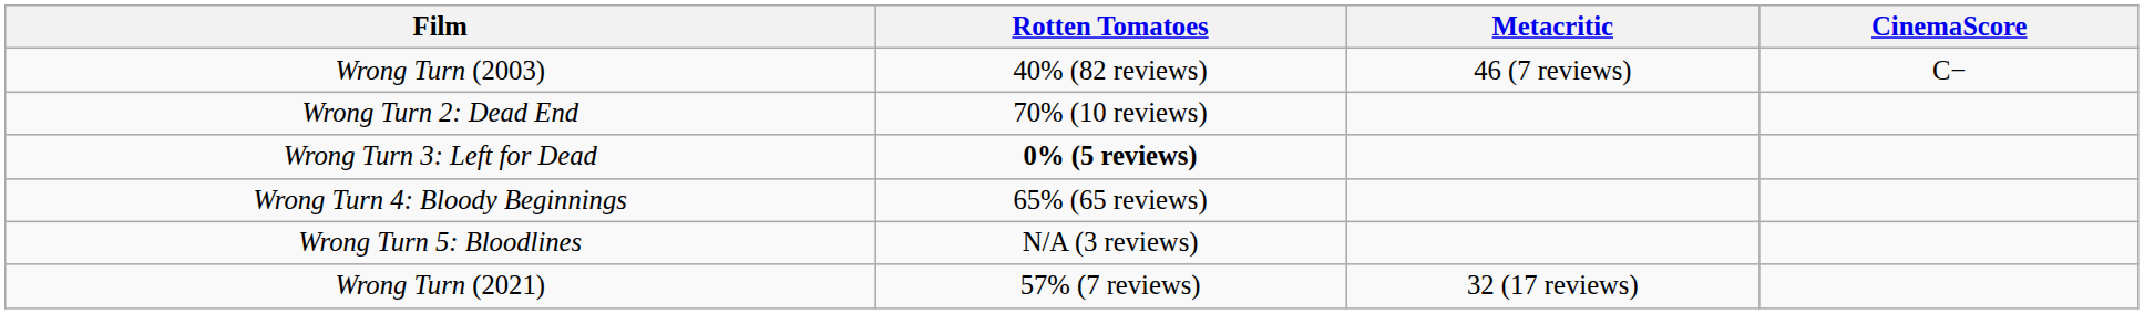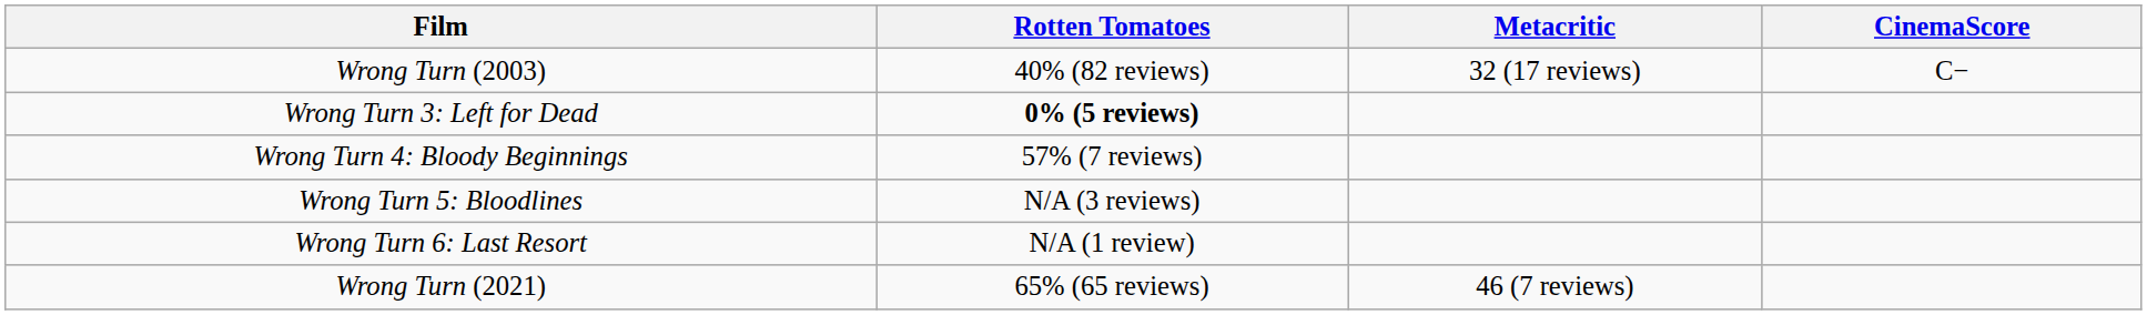 <table class="wikitable" style="width:99%; text-align:center;">
 <tr>
 <th>Film</th>
 <th><a href='#'>Rotten Tomatoes</a></th>
 <th><a href='#'>Metacritic</a></th>
 <th><a href='#'>CinemaScore</a></th>
 </tr>
 <tr>
 <td><em>Wrong Turn</em> (2003)</td>
 <td>40% (82 reviews)</td>
-<td>46 (7 reviews)</td>
+<td>32 (17 reviews)</td>
 <td>C−</td>
-</tr>
-<tr>
-<td><em>Wrong Turn 2: Dead End</em></td>
-<td>70% (10 reviews)</td>
-<td></td>
-<td></td>
 </tr>
 <tr>
 <td><em>Wrong Turn 3: Left for Dead</em></td>
 <td><strong>0% (5 reviews)</strong></td>
 <td></td>
 <td></td>
 </tr>
 <tr>
 <td><em>Wrong Turn 4: Bloody Beginnings</em></td>
-<td>65% (65 reviews)</td>
+<td>57% (7 reviews)</td>
 <td></td>
 <td></td>
 </tr>
 <tr>
 <td><em>Wrong Turn 5: Bloodlines</em></td>
 <td>N/A (3 reviews)</td>
 <td></td>
 <td></td>
 </tr>
 <tr>
+<td><em>Wrong Turn 6: Last Resort</em></td>
+<td>N/A (1 review)</td>
+<td></td>
+<td></td>
+</tr>
+<tr>
 <td><em>Wrong Turn</em> (2021)</td>
-<td>57% (7 reviews)</td>
-<td>32 (17 reviews)</td>
+<td>65% (65 reviews)</td>
+<td>46 (7 reviews)</td>
 <td></td>
 </tr>
 </table>
